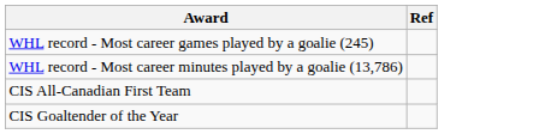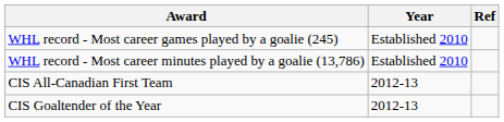 <table class="wikitable">
 <tr>
 <th>Award</th>
+<th>Year</th>
 <th>Ref</th>
 </tr>
 <tr>
 <td><a href='#'>WHL</a> record - Most career games played by a goalie (245)</td>
+<td>Established <a href='#'>2010</a></td>
 <td></td>
 </tr>
 <tr>
 <td><a href='#'>WHL</a> record - Most career minutes played by a goalie (13,786)</td>
+<td>Established <a href='#'>2010</a></td>
 <td></td>
 </tr>
 <tr>
 <td>CIS All-Canadian First Team</td>
+<td>2012-13</td>
 <td></td>
 </tr>
 <tr>
 <td>CIS Goaltender of the Year</td>
+<td>2012-13</td>
 <td></td>
 </tr>
 </table>
